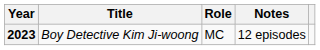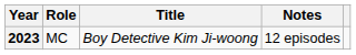 <table class="wikitable plainrowheaders">
 <tr>
 <th scope="col">Year</th>
+<th scope="col">Role</th>
 <th scope="col">Title</th>
-<th scope="col">Role</th>
 <th scope="col" class="unsortable">Notes</th>
 <th scope="col" class="unsortable"></th>
 </tr>
 <tr>
 <th scope="row">2023</th>
+<td>MC</td>
 <td><em>Boy Detective Kim Ji-woong</em></td>
-<td>MC</td>
 <td>12 episodes</td>
 <td style="text-align:center"></td>
 </tr>
 </table>
